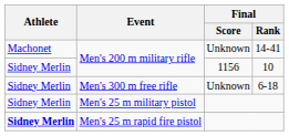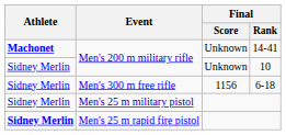 <table class="wikitable" style="font-size:90%">
 <tr>
 <th rowspan="2">Athlete</th>
 <th rowspan="2">Event</th>
 <th colspan=2>Final</th>
 </tr>
 <tr style="font-size:95%">
 <th>Score</th>
 <th>Rank</th>
 </tr>
 <tr align=center>
-<td align=left><a href='#'>Machonet</a></td>
+<td align=left><strong><a href='#'>Machonet</a></strong></td>
 <td align=left rowspan=2><a href='#'>Men's 200 m military rifle</a></td>
 <td>Unknown</td>
 <td>14-41</td>
 </tr>
 <tr align=center>
 <td align=left><a href='#'>Sidney Merlin</a></td>
-<td>1156</td>
+<td>Unknown</td>
 <td>10</td>
 </tr>
 <tr align=center>
 <td align=left><a href='#'>Sidney Merlin</a></td>
 <td align=left><a href='#'>Men's 300 m free rifle</a></td>
-<td>Unknown</td>
+<td>1156</td>
 <td>6-18</td>
 </tr>
 <tr align=center>
 <td align=left><a href='#'>Sidney Merlin</a></td>
 <td align=left><a href='#'>Men's 25 m military pistol</a></td>
 <td colspan=2></td>
 </tr>
 <tr align=center>
 <td align=left><strong><a href='#'>Sidney Merlin</a></strong></td>
 <td align=left><a href='#'>Men's 25 m rapid fire pistol</a></td>
 <td colspan=2></td>
 </tr>
 </table>
